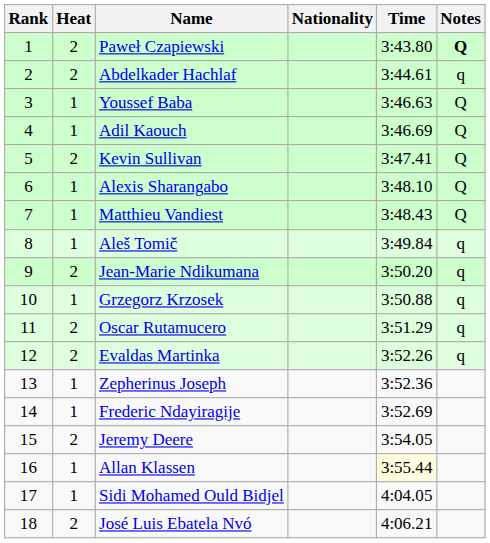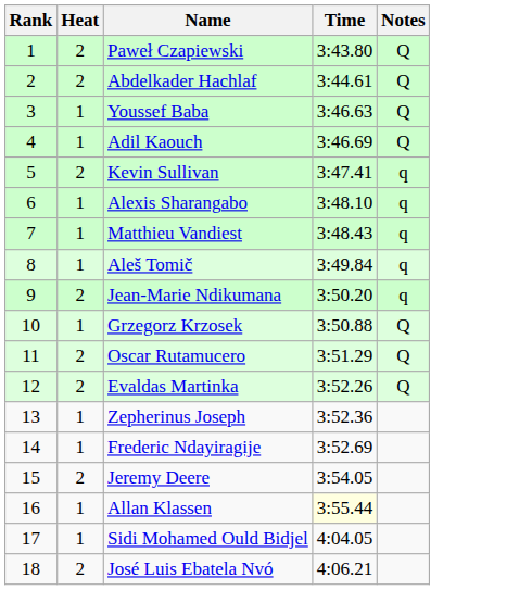 <table class="wikitable sortable" style="text-align:center; font-size:95%">
 <tr>
 <th>Rank</th>
 <th>Heat</th>
 <th>Name</th>
-<th>Nationality</th>
 <th>Time</th>
 <th>Notes</th>
 </tr>
 <tr bgcolor=ccffcc>
 <td>1</td>
 <td>2</td>
 <td align=left><a href='#'>Paweł Czapiewski</a></td>
-<td align=left></td>
 <td>3:43.80</td>
-<td><strong>Q</strong></td>
+<td>Q</td>
 </tr>
 <tr bgcolor=ccffcc>
 <td>2</td>
 <td>2</td>
 <td align=left><a href='#'>Abdelkader Hachlaf</a></td>
-<td align=left></td>
 <td>3:44.61</td>
-<td>q</td>
+<td>Q</td>
 </tr>
 <tr bgcolor=ccffcc>
 <td>3</td>
 <td>1</td>
 <td align=left><a href='#'>Youssef Baba</a></td>
-<td align=left></td>
 <td>3:46.63</td>
 <td>Q</td>
 </tr>
 <tr bgcolor=ccffcc>
 <td>4</td>
 <td>1</td>
 <td align=left><a href='#'>Adil Kaouch</a></td>
-<td align=left></td>
 <td>3:46.69</td>
 <td>Q</td>
 </tr>
 <tr bgcolor=ccffcc>
 <td>5</td>
 <td>2</td>
 <td align=left><a href='#'>Kevin Sullivan</a></td>
-<td align=left></td>
 <td>3:47.41</td>
-<td>Q</td>
+<td>q</td>
 </tr>
 <tr bgcolor=ccffcc>
 <td>6</td>
 <td>1</td>
 <td align=left><a href='#'>Alexis Sharangabo</a></td>
-<td align=left></td>
 <td>3:48.10</td>
-<td>Q</td>
+<td>q</td>
 </tr>
 <tr bgcolor=ccffcc>
 <td>7</td>
 <td>1</td>
 <td align=left><a href='#'>Matthieu Vandiest</a></td>
-<td align=left></td>
 <td>3:48.43</td>
-<td>Q</td>
+<td>q</td>
 </tr>
 <tr bgcolor=ddffdd>
 <td>8</td>
 <td>1</td>
 <td align=left><a href='#'>Aleš Tomič</a></td>
-<td align=left></td>
 <td>3:49.84</td>
 <td>q</td>
 </tr>
 <tr bgcolor=ccffcc>
 <td>9</td>
 <td>2</td>
 <td align=left><a href='#'>Jean-Marie Ndikumana</a></td>
-<td align=left></td>
 <td>3:50.20</td>
 <td>q</td>
 </tr>
 <tr bgcolor=ddffdd>
 <td>10</td>
 <td>1</td>
 <td align=left><a href='#'>Grzegorz Krzosek</a></td>
-<td align=left></td>
 <td>3:50.88</td>
-<td>q</td>
+<td>Q</td>
 </tr>
 <tr bgcolor=ddffdd>
 <td>11</td>
 <td>2</td>
 <td align=left><a href='#'>Oscar Rutamucero</a></td>
-<td align=left></td>
 <td>3:51.29</td>
-<td>q</td>
+<td>Q</td>
 </tr>
 <tr bgcolor=ddffdd>
 <td>12</td>
 <td>2</td>
 <td align=left><a href='#'>Evaldas Martinka</a></td>
-<td align=left></td>
 <td>3:52.26</td>
-<td>q</td>
+<td>Q</td>
 </tr>
 <tr>
 <td>13</td>
 <td>1</td>
 <td align=left><a href='#'>Zepherinus Joseph</a></td>
-<td align=left></td>
 <td>3:52.36</td>
 <td></td>
 </tr>
 <tr>
 <td>14</td>
 <td>1</td>
 <td align=left><a href='#'>Frederic Ndayiragije</a></td>
-<td align=left></td>
 <td>3:52.69</td>
 <td></td>
 </tr>
 <tr>
 <td>15</td>
 <td>2</td>
 <td align=left><a href='#'>Jeremy Deere</a></td>
-<td align=left></td>
 <td>3:54.05</td>
 <td></td>
 </tr>
 <tr>
 <td>16</td>
 <td>1</td>
 <td align=left><a href='#'>Allan Klassen</a></td>
-<td align=left></td>
 <td style="background: lightyellow;">3:55.44</td>
 <td></td>
 </tr>
 <tr>
 <td>17</td>
 <td>1</td>
 <td align=left><a href='#'>Sidi Mohamed Ould Bidjel</a></td>
-<td align=left></td>
 <td>4:04.05</td>
 <td></td>
 </tr>
 <tr>
 <td>18</td>
 <td>2</td>
 <td align=left><a href='#'>José Luis Ebatela Nvó</a></td>
-<td align=left></td>
 <td>4:06.21</td>
 <td></td>
 </tr>
 </table>
